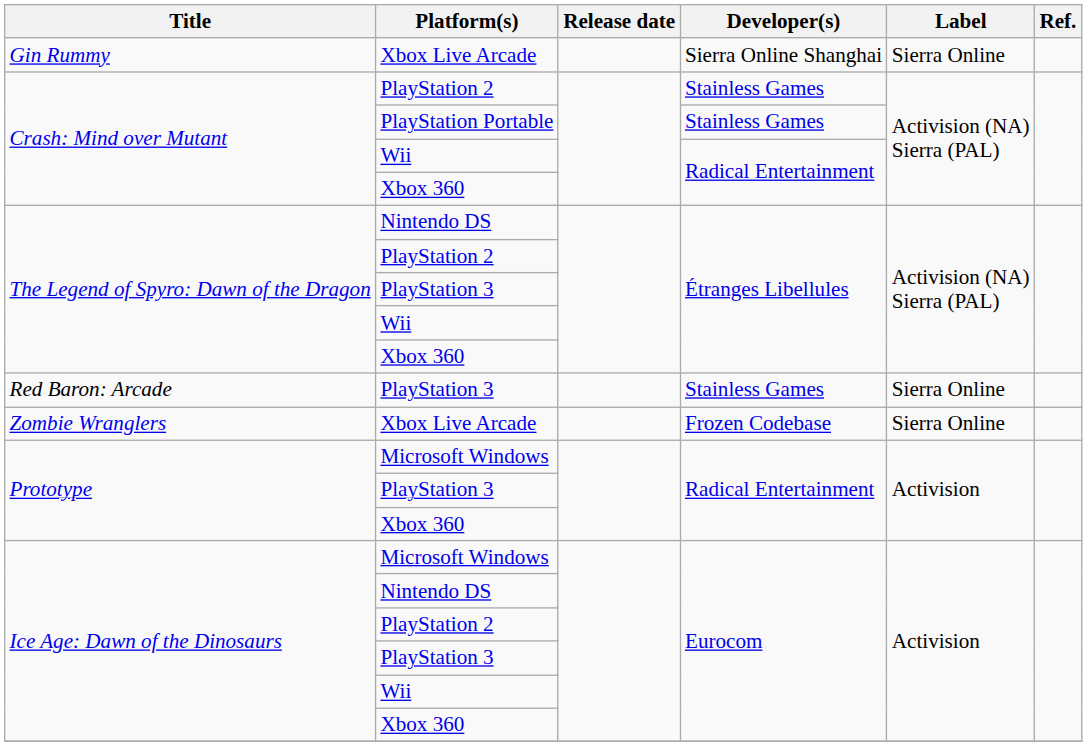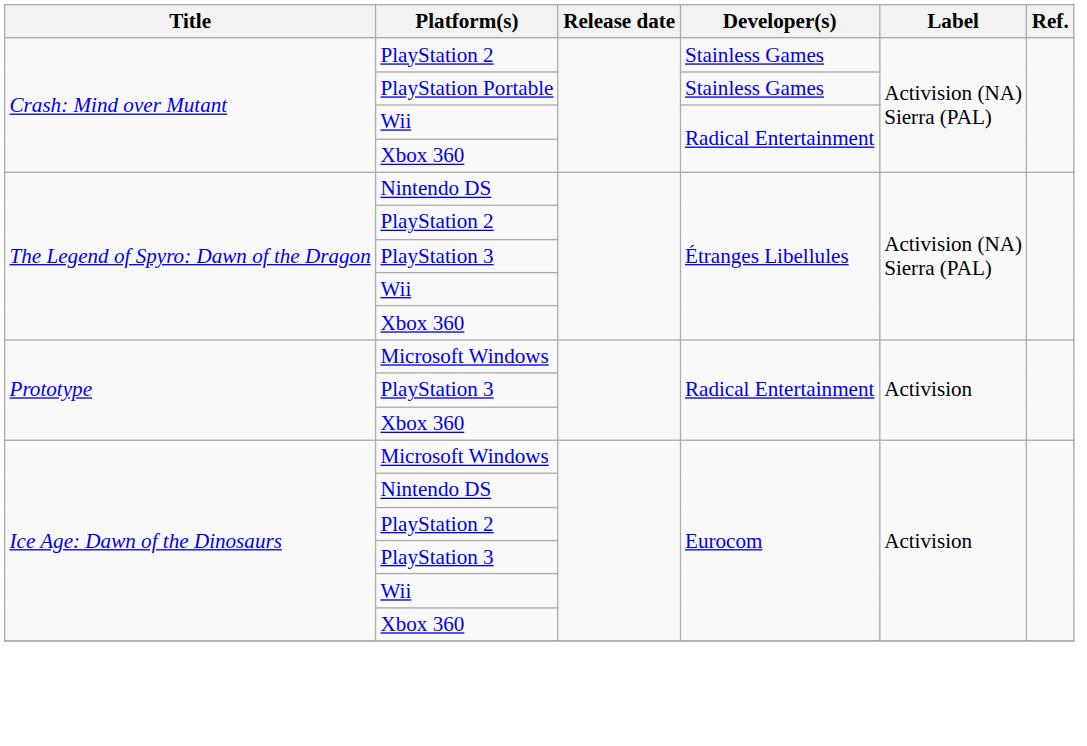 <table class="wikitable sortable">
 <tr>
 <th>Title</th>
 <th>Platform(s)</th>
 <th>Release date</th>
 <th>Developer(s)</th>
 <th>Label</th>
 <th>Ref.</th>
-</tr>
-<tr>
-<td><a href='#'><em>Gin Rummy</em></a></td>
-<td><a href='#'>Xbox Live Arcade</a></td>
-<td></td>
-<td>Sierra Online Shanghai</td>
-<td>Sierra Online</td>
-<td></td>
 </tr>
 <tr>
 <td rowspan="4"><em><a href='#'>Crash: Mind over Mutant</a></em></td>
 <td><a href='#'>PlayStation 2</a></td>
 <td rowspan="4"></td>
 <td><a href='#'>Stainless Games</a></td>
 <td rowspan="4">Activision (NA)<br>Sierra (PAL)</td>
 <td rowspan="4"></td>
 </tr>
 <tr>
 <td><a href='#'>PlayStation Portable</a></td>
 <td><a href='#'>Stainless Games</a></td>
 </tr>
 <tr>
 <td><a href='#'>Wii</a></td>
 <td rowspan="2"><a href='#'>Radical Entertainment</a></td>
 </tr>
 <tr>
 <td><a href='#'>Xbox 360</a></td>
 </tr>
 <tr>
 <td rowspan="5"><em><a href='#'>The Legend of Spyro: Dawn of the Dragon</a></em></td>
 <td><a href='#'>Nintendo DS</a></td>
 <td rowspan="5"></td>
 <td rowspan="5"><a href='#'>Étranges Libellules</a></td>
 <td rowspan="5">Activision (NA)<br>Sierra (PAL)</td>
 <td rowspan="5"></td>
 </tr>
 <tr>
 <td><a href='#'>PlayStation 2</a></td>
 </tr>
 <tr>
 <td><a href='#'>PlayStation 3</a></td>
 </tr>
 <tr>
 <td><a href='#'>Wii</a></td>
 </tr>
 <tr>
 <td><a href='#'>Xbox 360</a></td>
 </tr>
 <tr>
-<td><em>Red Baron: Arcade</em></td>
-<td><a href='#'>PlayStation 3</a></td>
-<td></td>
-<td><a href='#'>Stainless Games</a></td>
-<td>Sierra Online</td>
-<td></td>
-</tr>
-<tr>
-<td><em><a href='#'>Zombie Wranglers</a></em></td>
-<td><a href='#'>Xbox Live Arcade</a></td>
-<td></td>
-<td><a href='#'>Frozen Codebase</a></td>
-<td>Sierra Online</td>
-<td></td>
-</tr>
-<tr>
 <td rowspan="3"><em><a href='#'>Prototype</a></em></td>
 <td><a href='#'>Microsoft Windows</a></td>
 <td rowspan="3"></td>
 <td rowspan="3"><a href='#'>Radical Entertainment</a></td>
 <td rowspan="3">Activision</td>
 <td rowspan="3"></td>
 </tr>
 <tr>
 <td><a href='#'>PlayStation 3</a></td>
 </tr>
 <tr>
 <td><a href='#'>Xbox 360</a></td>
 </tr>
 <tr>
 <td rowspan="6"><em><a href='#'>Ice Age: Dawn of the Dinosaurs</a></em></td>
 <td><a href='#'>Microsoft Windows</a></td>
 <td rowspan="6"></td>
 <td rowspan="6"><a href='#'>Eurocom</a></td>
 <td rowspan="6">Activision</td>
 <td rowspan="6"></td>
 </tr>
 <tr>
 <td><a href='#'>Nintendo DS</a></td>
 </tr>
 <tr>
 <td><a href='#'>PlayStation 2</a></td>
 </tr>
 <tr>
 <td><a href='#'>PlayStation 3</a></td>
 </tr>
 <tr>
 <td><a href='#'>Wii</a></td>
 </tr>
 <tr>
 <td><a href='#'>Xbox 360</a></td>
 </tr>
 <tr>
 </tr>
 </table>
